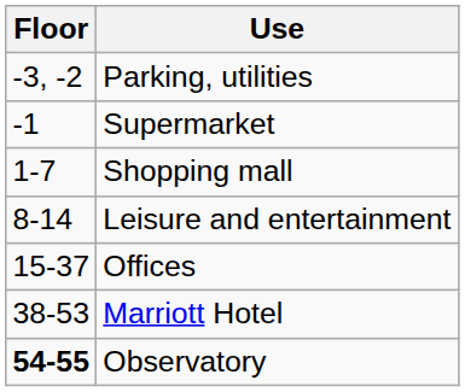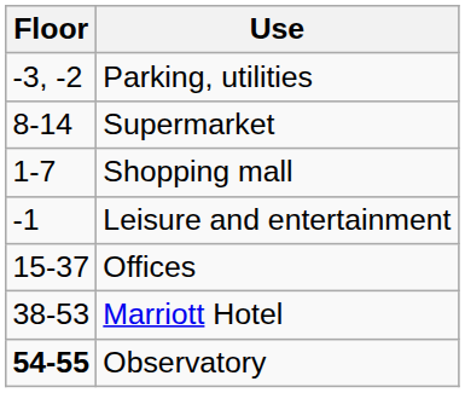 <table class="wikitable">
 <tr>
 <th>Floor</th>
 <th>Use</th>
 </tr>
 <tr>
 <td>-3, -2</td>
 <td>Parking, utilities</td>
 </tr>
 <tr>
-<td>-1</td>
+<td>8-14</td>
 <td>Supermarket</td>
 </tr>
 <tr>
 <td>1-7</td>
 <td>Shopping mall</td>
 </tr>
 <tr>
-<td>8-14</td>
+<td>-1</td>
 <td>Leisure and entertainment</td>
 </tr>
 <tr>
 <td>15-37</td>
 <td>Offices</td>
 </tr>
 <tr>
 <td>38-53</td>
 <td><a href='#'>Marriott</a> Hotel</td>
 </tr>
 <tr>
 <td><strong>54-55</strong></td>
 <td>Observatory</td>
 </tr>
 </table>
